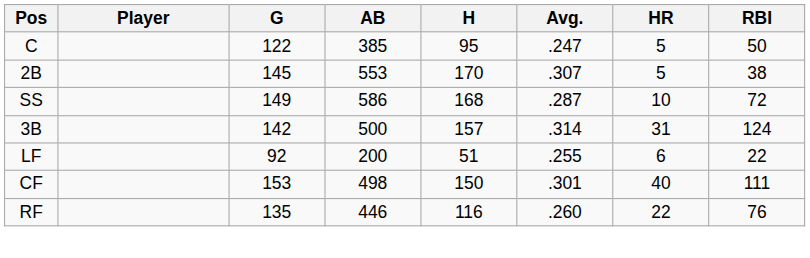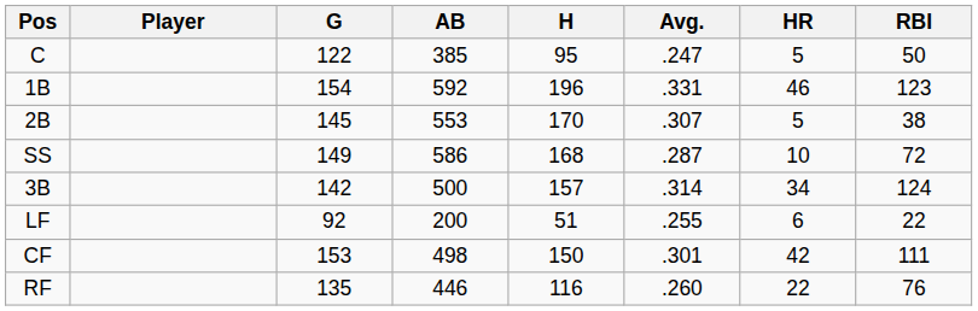 <table class="wikitable sortable">
 <tr>
 <th bgcolor="#DDDDFF" width="5%">Pos</th>
 <th bgcolor="#DDDDFF" width="16%">Player</th>
 <th bgcolor="#DDDDFF" width="9%">G</th>
 <th bgcolor="#DDDDFF" width="9%">AB</th>
 <th bgcolor="#DDDDFF" width="9%">H</th>
 <th bgcolor="#DDDDFF" width="9%">Avg.</th>
 <th bgcolor="#DDDDFF" width="9%">HR</th>
 <th bgcolor="#DDDDFF" width="9%">RBI</th>
 </tr>
 <tr align="center">
 <td>C</td>
 <td></td>
 <td>122</td>
 <td>385</td>
 <td>95</td>
 <td>.247</td>
 <td>5</td>
 <td>50</td>
+</tr>
+<tr align="center">
+<td>1B</td>
+<td></td>
+<td>154</td>
+<td>592</td>
+<td>196</td>
+<td>.331</td>
+<td>46</td>
+<td>123</td>
 </tr>
 <tr align="center">
 <td>2B</td>
 <td></td>
 <td>145</td>
 <td>553</td>
 <td>170</td>
 <td>.307</td>
 <td>5</td>
 <td>38</td>
 </tr>
 <tr align="center">
 <td>SS</td>
 <td></td>
 <td>149</td>
 <td>586</td>
 <td>168</td>
 <td>.287</td>
 <td>10</td>
 <td>72</td>
 </tr>
 <tr align="center">
 <td>3B</td>
 <td></td>
 <td>142</td>
 <td>500</td>
 <td>157</td>
 <td>.314</td>
-<td>31</td>
+<td>34</td>
 <td>124</td>
 </tr>
 <tr align="center">
 <td>LF</td>
 <td></td>
 <td>92</td>
 <td>200</td>
 <td>51</td>
 <td>.255</td>
 <td>6</td>
 <td>22</td>
 </tr>
 <tr align="center">
 <td>CF</td>
 <td></td>
 <td>153</td>
 <td>498</td>
 <td>150</td>
 <td>.301</td>
-<td>40</td>
+<td>42</td>
 <td>111</td>
 </tr>
 <tr align="center">
 <td>RF</td>
 <td></td>
 <td>135</td>
 <td>446</td>
 <td>116</td>
 <td>.260</td>
 <td>22</td>
 <td>76</td>
 </tr>
 </table>
